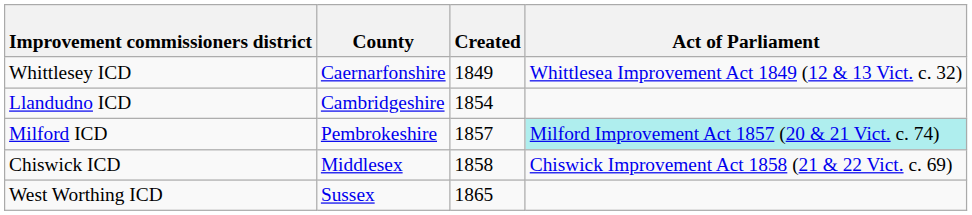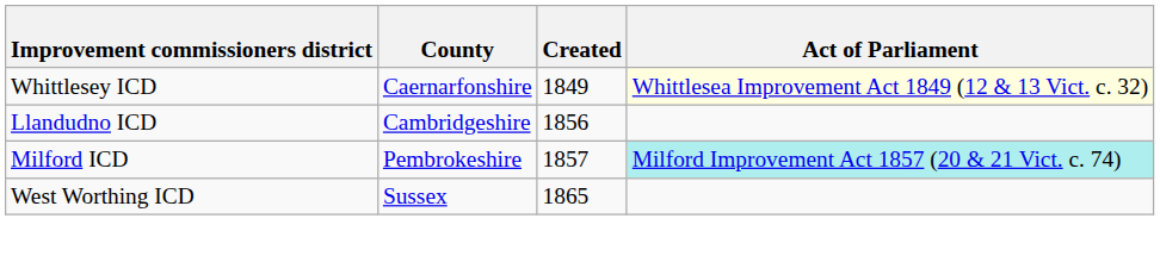 <table class="wikitable sortable">
 <tr>
 <th><br>Improvement commissioners district</th>
 <th><br>County</th>
 <th><br>Created</th>
 <th><br>Act of Parliament</th>
 </tr>
 <tr>
 <td>Whittlesey ICD</td>
 <td><a href='#'>Caernarfonshire</a></td>
 <td>1849</td>
-<td><a href='#'>Whittlesea Improvement Act 1849</a> (<a href='#'>12 & 13 Vict.</a> c. 32)</td>
+<td style="background: lightyellow;"><a href='#'>Whittlesea Improvement Act 1849</a> (<a href='#'>12 & 13 Vict.</a> c. 32)</td>
 </tr>
 <tr>
 <td><a href='#'>Llandudno</a> ICD</td>
 <td><a href='#'>Cambridgeshire</a></td>
-<td>1854</td>
+<td>1856</td>
 </tr>
 <tr>
 <td><a href='#'>Milford</a> ICD</td>
 <td><a href='#'>Pembrokeshire</a></td>
 <td>1857</td>
 <td style="background: paleturquoise;"><a href='#'>Milford Improvement Act 1857</a> (<a href='#'>20 & 21 Vict.</a> c. 74)</td>
 </tr>
 <tr>
-<td>Chiswick ICD</td>
-<td><a href='#'>Middlesex</a></td>
-<td>1858</td>
-<td><a href='#'>Chiswick Improvement Act 1858</a> (<a href='#'>21 & 22 Vict.</a> c. 69)</td>
-</tr>
-<tr>
 <td>West Worthing ICD</td>
 <td><a href='#'>Sussex</a></td>
 <td>1865</td>
 <td></td>
 </tr>
 </table>
